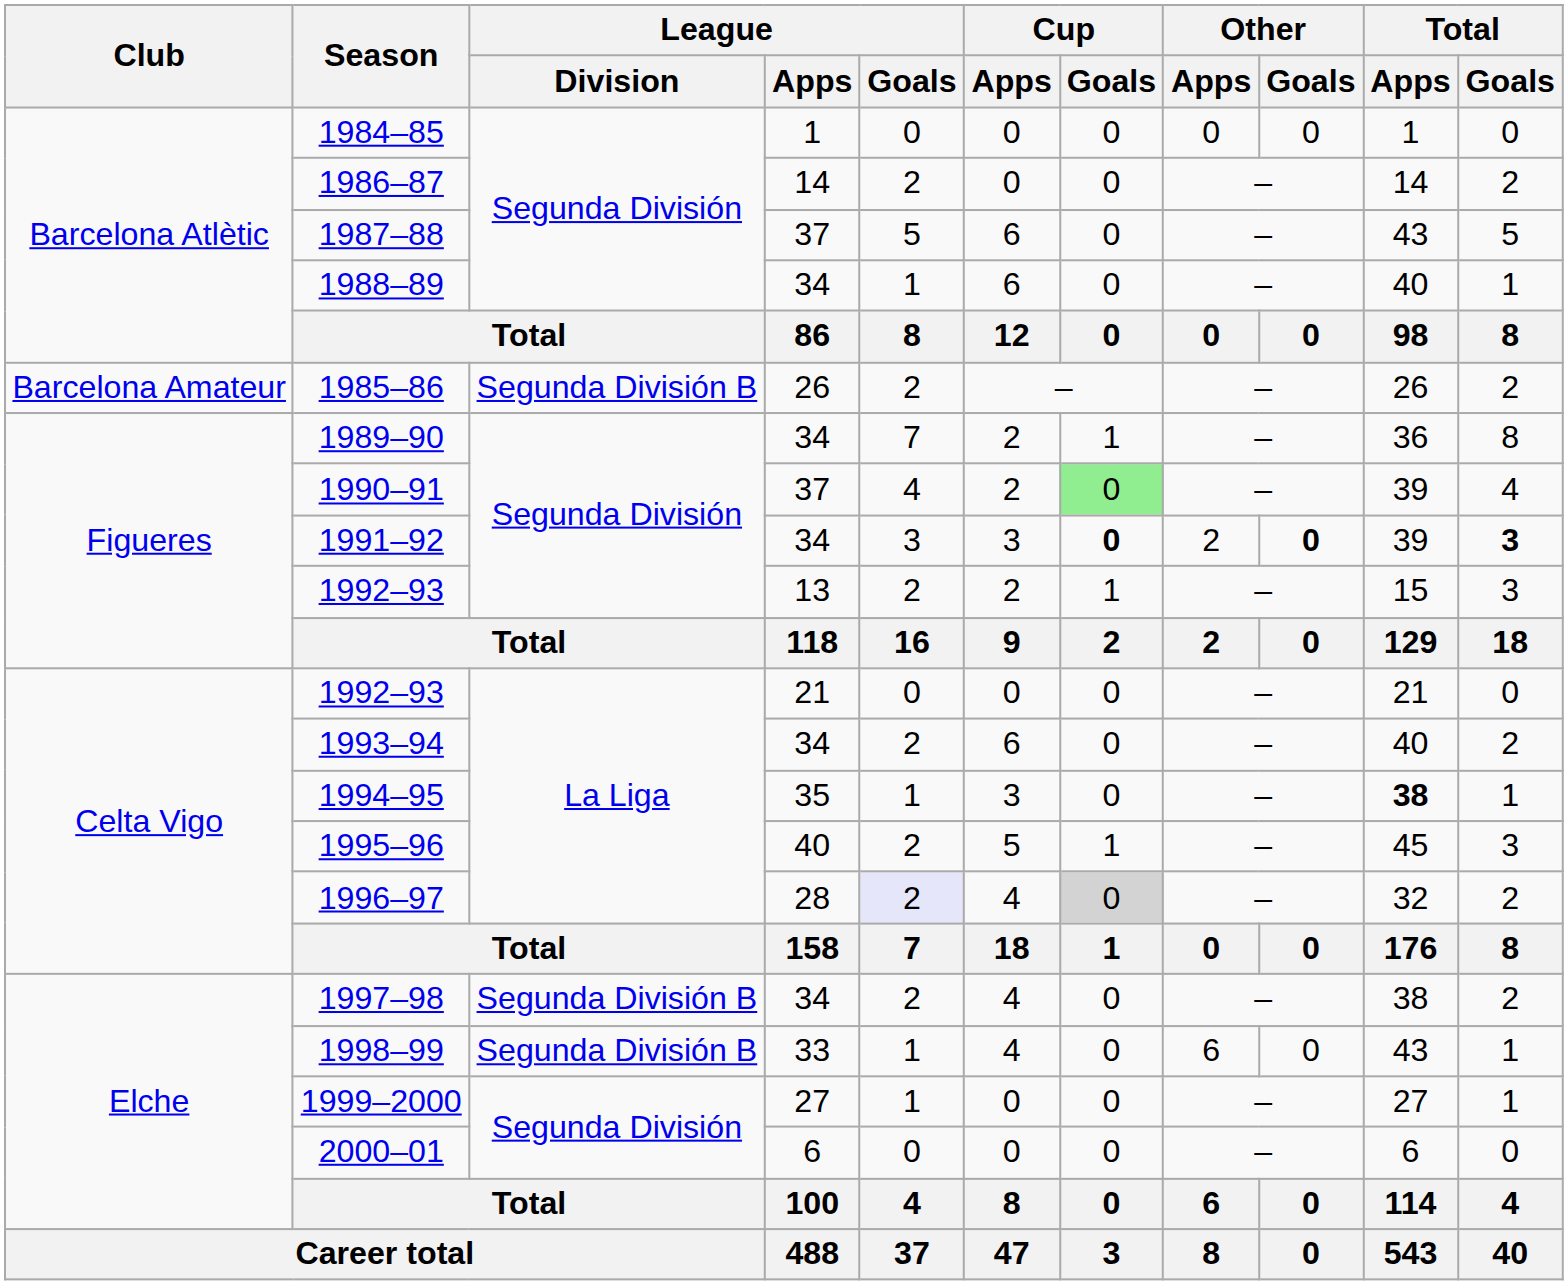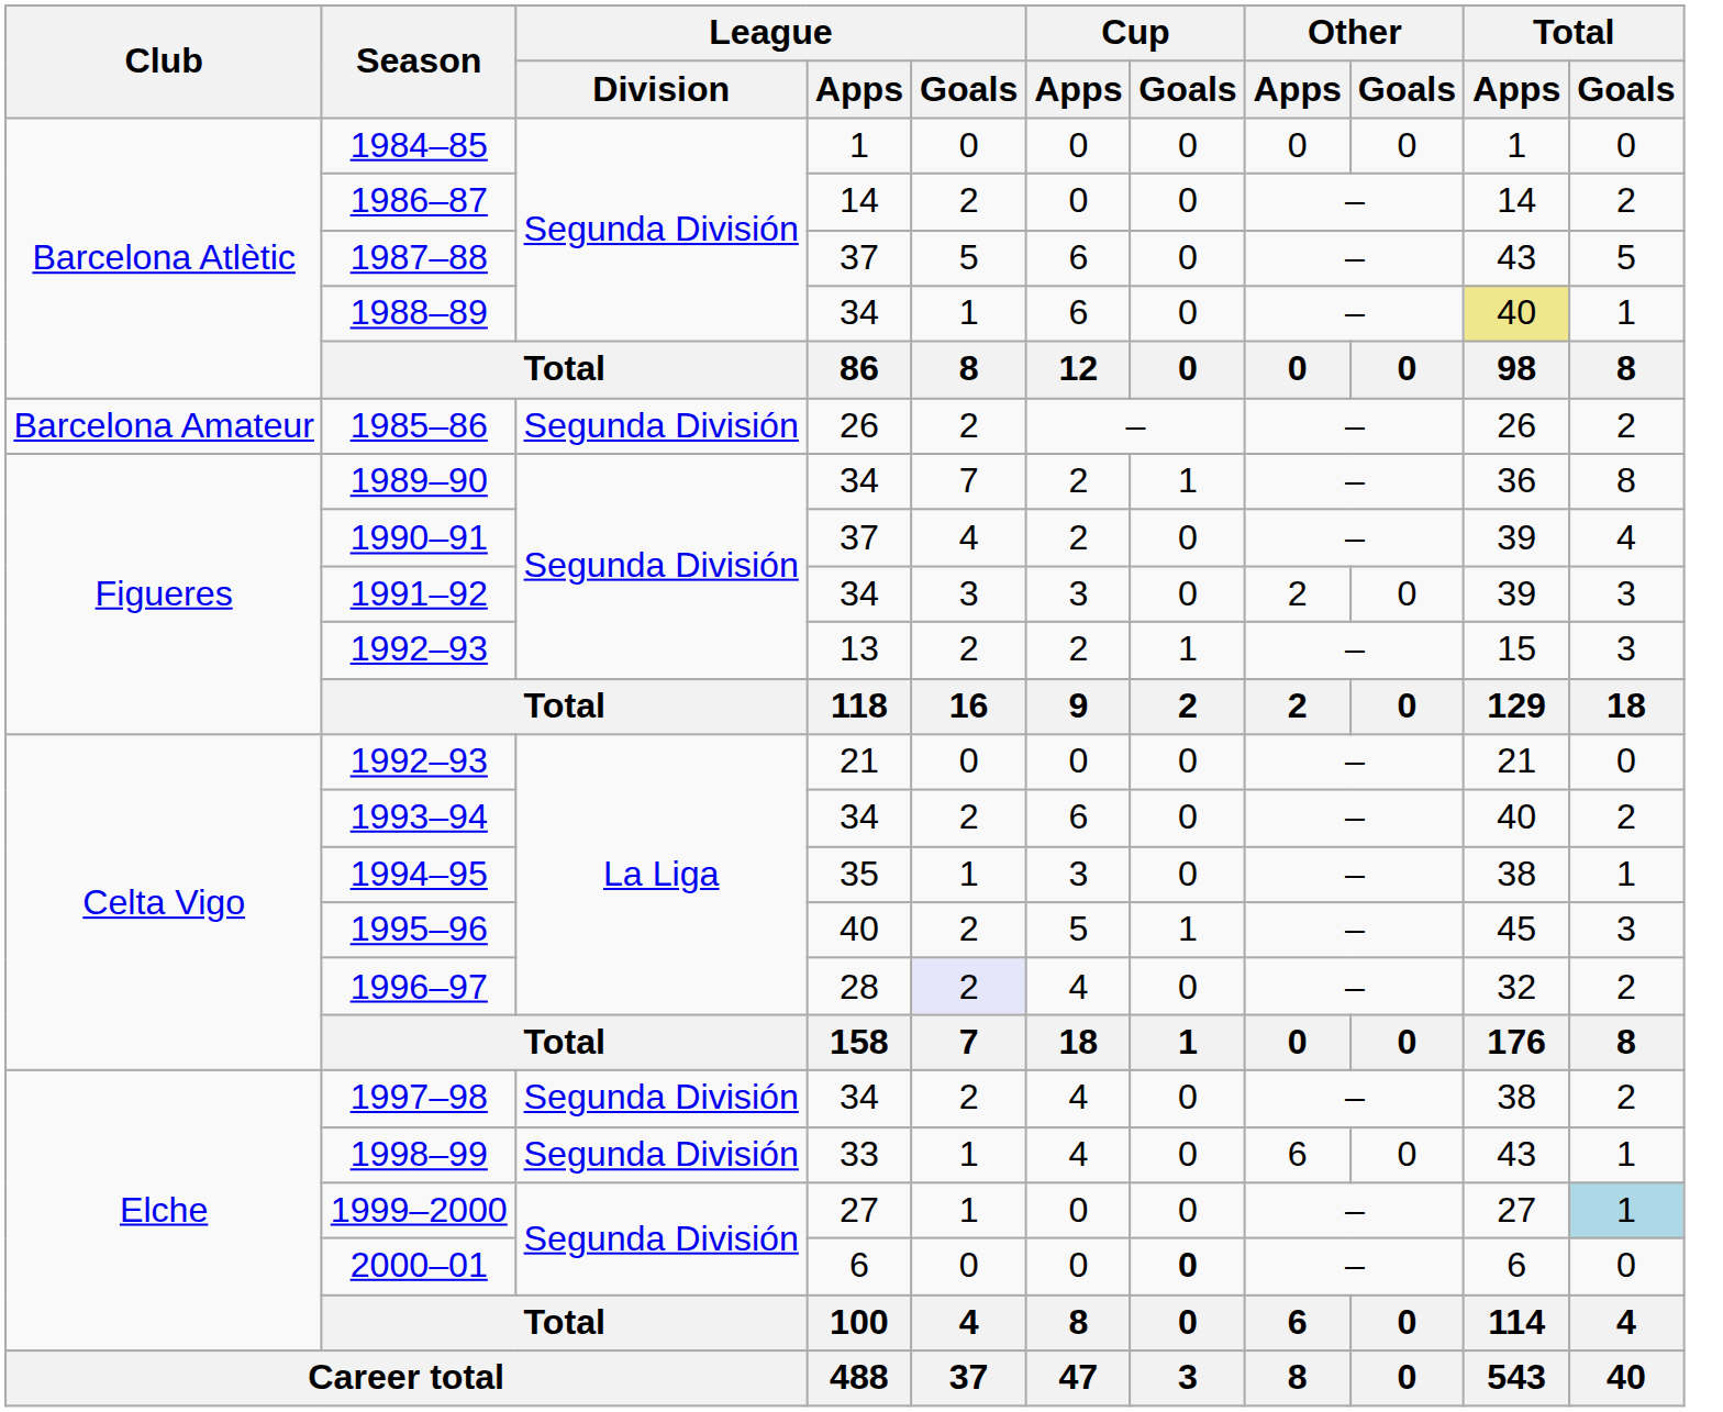 <table class="wikitable" style="text-align: center;">
 <tr>
 <th rowspan="2">Club</th>
 <th rowspan="2">Season</th>
 <th colspan="3">League</th>
 <th colspan="2">Cup</th>
 <th colspan="2">Other</th>
 <th colspan="2">Total</th>
 </tr>
 <tr>
 <th>Division</th>
 <th>Apps</th>
 <th>Goals</th>
 <th>Apps</th>
 <th>Goals</th>
 <th>Apps</th>
 <th>Goals</th>
 <th>Apps</th>
 <th>Goals</th>
 </tr>
 <tr>
 <td rowspan="5" valign="center"><a href='#'>Barcelona Atlètic</a></td>
 <td><a href='#'>1984–85</a></td>
 <td rowspan="4"><a href='#'>Segunda División</a></td>
 <td>1</td>
 <td>0</td>
 <td>0</td>
 <td>0</td>
 <td>0</td>
 <td>0</td>
 <td>1</td>
 <td>0</td>
 </tr>
 <tr>
 <td><a href='#'>1986–87</a></td>
 <td>14</td>
 <td>2</td>
 <td>0</td>
 <td>0</td>
 <td colspan="2">–</td>
 <td>14</td>
 <td>2</td>
 </tr>
 <tr>
 <td><a href='#'>1987–88</a></td>
 <td>37</td>
 <td>5</td>
 <td>6</td>
 <td>0</td>
 <td colspan="2">–</td>
 <td>43</td>
 <td>5</td>
 </tr>
 <tr>
 <td><a href='#'>1988–89</a></td>
 <td>34</td>
 <td>1</td>
 <td>6</td>
 <td>0</td>
 <td colspan="2">–</td>
-<td>40</td>
+<td style="background: khaki;">40</td>
 <td>1</td>
 </tr>
 <tr>
 <th colspan="2">Total</th>
 <th>86</th>
 <th>8</th>
 <th>12</th>
 <th>0</th>
 <th>0</th>
 <th>0</th>
 <th>98</th>
 <th>8</th>
 </tr>
 <tr>
 <td valign="center"><a href='#'>Barcelona Amateur</a></td>
 <td><a href='#'>1985–86</a></td>
-<td><a href='#'>Segunda División B</a></td>
+<td><a href='#'>Segunda División</a></td>
 <td>26</td>
 <td>2</td>
 <td colspan="2">–</td>
 <td colspan="2">–</td>
 <td>26</td>
 <td>2</td>
 </tr>
 <tr>
 <td rowspan="5" valign="center"><a href='#'>Figueres</a></td>
 <td><a href='#'>1989–90</a></td>
 <td rowspan="4"><a href='#'>Segunda División</a></td>
 <td>34</td>
 <td>7</td>
 <td>2</td>
 <td>1</td>
 <td colspan="2">–</td>
 <td>36</td>
 <td>8</td>
 </tr>
 <tr>
 <td><a href='#'>1990–91</a></td>
 <td>37</td>
 <td>4</td>
 <td>2</td>
-<td style="background: lightgreen;">0</td>
+<td>0</td>
 <td colspan="2">–</td>
 <td>39</td>
 <td>4</td>
 </tr>
 <tr>
 <td><a href='#'>1991–92</a></td>
 <td>34</td>
 <td>3</td>
 <td>3</td>
-<td><strong>0</strong></td>
+<td>0</td>
 <td>2</td>
-<td><strong>0</strong></td>
+<td>0</td>
 <td>39</td>
-<td><strong>3</strong></td>
+<td>3</td>
 </tr>
 <tr>
 <td><a href='#'>1992–93</a></td>
 <td>13</td>
 <td>2</td>
 <td>2</td>
 <td>1</td>
 <td colspan="2">–</td>
 <td>15</td>
 <td>3</td>
 </tr>
 <tr>
 <th colspan="2">Total</th>
 <th>118</th>
 <th>16</th>
 <th>9</th>
 <th>2</th>
 <th>2</th>
 <th>0</th>
 <th>129</th>
 <th>18</th>
 </tr>
 <tr>
 <td rowspan="6" valign="center"><a href='#'>Celta Vigo</a></td>
 <td><a href='#'>1992–93</a></td>
 <td rowspan="5"><a href='#'>La Liga</a></td>
 <td>21</td>
 <td>0</td>
 <td>0</td>
 <td>0</td>
 <td colspan="2">–</td>
 <td>21</td>
 <td>0</td>
 </tr>
 <tr>
 <td><a href='#'>1993–94</a></td>
 <td>34</td>
 <td>2</td>
 <td>6</td>
 <td>0</td>
 <td colspan="2">–</td>
 <td>40</td>
 <td>2</td>
 </tr>
 <tr>
 <td><a href='#'>1994–95</a></td>
 <td>35</td>
 <td>1</td>
 <td>3</td>
 <td>0</td>
 <td colspan="2">–</td>
-<td><strong>38</strong></td>
+<td>38</td>
 <td>1</td>
 </tr>
 <tr>
 <td><a href='#'>1995–96</a></td>
 <td>40</td>
 <td>2</td>
 <td>5</td>
 <td>1</td>
 <td colspan="2">–</td>
 <td>45</td>
 <td>3</td>
 </tr>
 <tr>
 <td><a href='#'>1996–97</a></td>
 <td>28</td>
 <td style="background: lavender;">2</td>
 <td>4</td>
-<td style="background: lightgrey;">0</td>
+<td>0</td>
 <td colspan="2">–</td>
 <td>32</td>
 <td>2</td>
 </tr>
 <tr>
 <th colspan="2">Total</th>
 <th>158</th>
 <th>7</th>
 <th>18</th>
 <th>1</th>
 <th>0</th>
 <th>0</th>
 <th>176</th>
 <th>8</th>
 </tr>
 <tr>
 <td rowspan="5" valign="center"><a href='#'>Elche</a></td>
 <td><a href='#'>1997–98</a></td>
-<td><a href='#'>Segunda División B</a></td>
+<td><a href='#'>Segunda División</a></td>
 <td>34</td>
 <td>2</td>
 <td>4</td>
 <td>0</td>
 <td colspan="2">–</td>
 <td>38</td>
 <td>2</td>
 </tr>
 <tr>
 <td><a href='#'>1998–99</a></td>
-<td><a href='#'>Segunda División B</a></td>
+<td><a href='#'>Segunda División</a></td>
 <td>33</td>
 <td>1</td>
 <td>4</td>
 <td>0</td>
 <td>6</td>
 <td>0</td>
 <td>43</td>
 <td>1</td>
 </tr>
 <tr>
 <td><a href='#'>1999–2000</a></td>
 <td rowspan="2"><a href='#'>Segunda División</a></td>
 <td>27</td>
 <td>1</td>
 <td>0</td>
 <td>0</td>
 <td colspan="2">–</td>
 <td>27</td>
-<td>1</td>
+<td style="background: lightblue;">1</td>
 </tr>
 <tr>
 <td><a href='#'>2000–01</a></td>
 <td>6</td>
 <td>0</td>
 <td>0</td>
-<td>0</td>
+<td><strong>0</strong></td>
 <td colspan="2">–</td>
 <td>6</td>
 <td>0</td>
 </tr>
 <tr>
 <th colspan="2">Total</th>
 <th>100</th>
 <th>4</th>
 <th>8</th>
 <th>0</th>
 <th>6</th>
 <th>0</th>
 <th>114</th>
 <th>4</th>
 </tr>
 <tr>
 <th colspan="3">Career total</th>
 <th>488</th>
 <th>37</th>
 <th>47</th>
 <th>3</th>
 <th>8</th>
 <th>0</th>
 <th>543</th>
 <th>40</th>
 </tr>
 </table>
